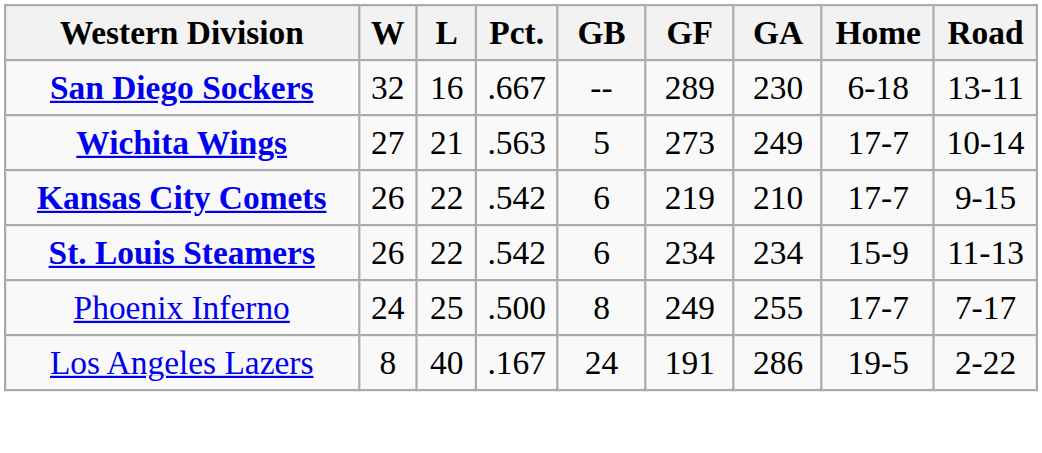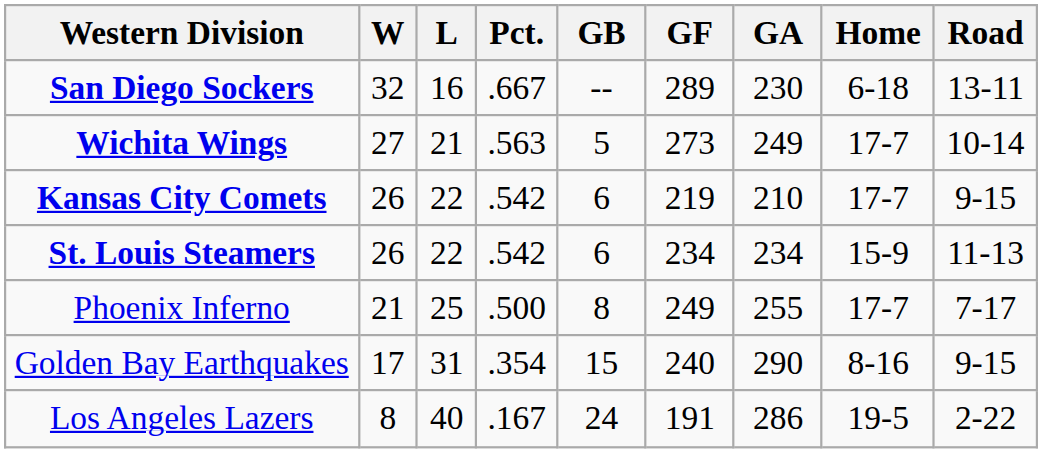 <table class="wikitable" width="470" style="font-size:95%; text-align:center">
 <tr>
 <th width="30%">Western Division</th>
 <th width="5%">W</th>
 <th width="5%">L</th>
 <th width="5%">Pct.</th>
 <th width="7.5%">GB</th>
 <th width="7.5%">GF</th>
 <th width="7.5%">GA</th>
 <th width="7.5%">Home</th>
 <th width="7.5%">Road</th>
 </tr>
 <tr>
 <td><strong><a href='#'>San Diego Sockers</a></strong></td>
 <td>32</td>
 <td>16</td>
 <td>.667</td>
 <td>--</td>
 <td>289</td>
 <td>230</td>
 <td>6-18</td>
 <td>13-11</td>
 </tr>
 <tr>
 <td><strong><a href='#'>Wichita Wings</a></strong></td>
 <td>27</td>
 <td>21</td>
 <td>.563</td>
 <td>5</td>
 <td>273</td>
 <td>249</td>
 <td>17-7</td>
 <td>10-14</td>
 </tr>
 <tr>
 <td><strong><a href='#'>Kansas City Comets</a></strong></td>
 <td>26</td>
 <td>22</td>
 <td>.542</td>
 <td>6</td>
 <td>219</td>
 <td>210</td>
 <td>17-7</td>
 <td>9-15</td>
 </tr>
 <tr>
 <td><strong><a href='#'>St. Louis Steamers</a></strong></td>
 <td>26</td>
 <td>22</td>
 <td>.542</td>
 <td>6</td>
 <td>234</td>
 <td>234</td>
 <td>15-9</td>
 <td>11-13</td>
 </tr>
 <tr>
 <td><a href='#'>Phoenix Inferno</a></td>
-<td>24</td>
+<td>21</td>
 <td>25</td>
 <td>.500</td>
 <td>8</td>
 <td>249</td>
 <td>255</td>
 <td>17-7</td>
 <td>7-17</td>
+</tr>
+<tr>
+<td><a href='#'>Golden Bay Earthquakes</a></td>
+<td>17</td>
+<td>31</td>
+<td>.354</td>
+<td>15</td>
+<td>240</td>
+<td>290</td>
+<td>8-16</td>
+<td>9-15</td>
 </tr>
 <tr>
 <td><a href='#'>Los Angeles Lazers</a></td>
 <td>8</td>
 <td>40</td>
 <td>.167</td>
 <td>24</td>
 <td>191</td>
 <td>286</td>
 <td>19-5</td>
 <td>2-22</td>
 </tr>
 </table>
